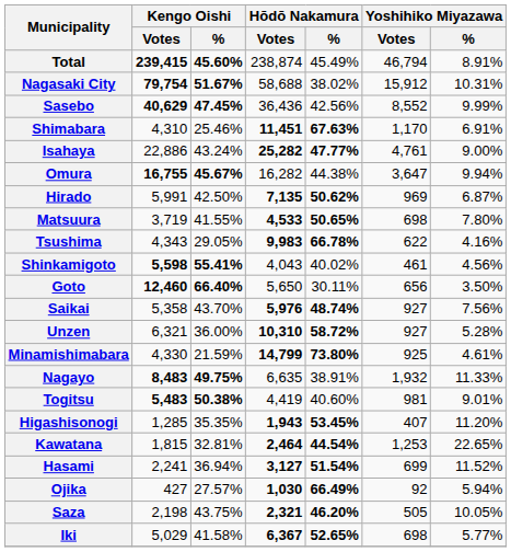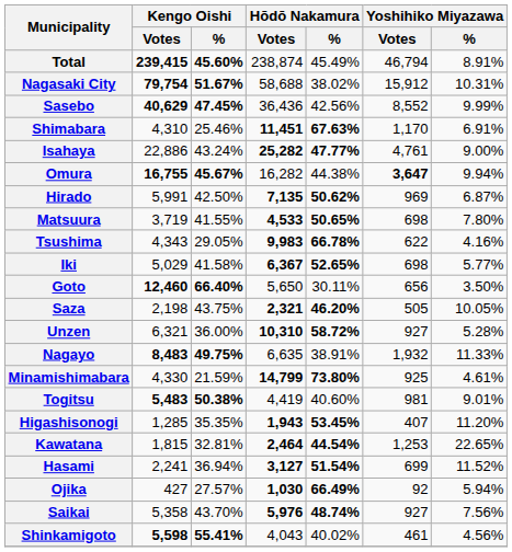 <table class="wikitable sortable" style="text-align:right; font-size:85%">
 <tr>
 <th rowspan="2">Municipality</th>
 <th colspan="2"><strong>Kengo Oishi</strong></th>
 <th colspan="2"><strong>Hōdō Nakamura</strong></th>
 <th colspan="2"><strong>Yoshihiko Miyazawa</strong></th>
 </tr>
 <tr>
 <th>Votes</th>
 <th>%</th>
 <th>Votes</th>
 <th>%</th>
 <th>Votes</th>
 <th>%</th>
 </tr>
 <tr>
 <th>Total</th>
 <td><strong>239,415</strong></td>
 <td><strong>45.60%</strong></td>
 <td>238,874</td>
 <td>45.49%</td>
 <td>46,794</td>
 <td>8.91%</td>
 </tr>
 <tr>
 <th><a href='#'>Nagasaki City</a></th>
 <td><strong>79,754</strong></td>
 <td><strong>51.67%</strong></td>
 <td>58,688</td>
 <td>38.02%</td>
 <td>15,912</td>
 <td>10.31%</td>
 </tr>
 <tr>
 <th><a href='#'>Sasebo</a></th>
 <td><strong>40,629</strong></td>
 <td><strong>47.45%</strong></td>
 <td>36,436</td>
 <td>42.56%</td>
 <td>8,552</td>
 <td>9.99%</td>
 </tr>
 <tr>
 <th><a href='#'>Shimabara</a></th>
 <td>4,310</td>
 <td>25.46%</td>
 <td><strong>11,451</strong></td>
 <td><strong>67.63%</strong></td>
 <td>1,170</td>
 <td>6.91%</td>
 </tr>
 <tr>
 <th><a href='#'>Isahaya</a></th>
 <td>22,886</td>
 <td>43.24%</td>
 <td><strong>25,282</strong></td>
 <td><strong>47.77%</strong></td>
 <td>4,761</td>
 <td>9.00%</td>
 </tr>
 <tr>
 <th><a href='#'>Omura</a></th>
 <td><strong>16,755</strong></td>
 <td><strong>45.67%</strong></td>
 <td>16,282</td>
 <td>44.38%</td>
-<td>3,647</td>
+<td><strong>3,647</strong></td>
 <td>9.94%</td>
 </tr>
 <tr>
 <th><a href='#'>Hirado</a></th>
 <td>5,991</td>
 <td>42.50%</td>
 <td><strong>7,135</strong></td>
 <td><strong>50.62%</strong></td>
 <td>969</td>
 <td>6.87%</td>
 </tr>
 <tr>
 <th><a href='#'>Matsuura</a></th>
 <td>3,719</td>
 <td>41.55%</td>
 <td><strong>4,533</strong></td>
 <td><strong>50.65%</strong></td>
 <td>698</td>
 <td>7.80%</td>
 </tr>
 <tr>
 <th><a href='#'>Tsushima</a></th>
 <td>4,343</td>
 <td>29.05%</td>
 <td><strong>9,983</strong></td>
 <td><strong>66.78%</strong></td>
 <td>622</td>
 <td>4.16%</td>
 </tr>
 <tr>
-<th><a href='#'>Shinkamigoto</a></th>
-<td><strong>5,598</strong></td>
-<td><strong>55.41%</strong></td>
-<td>4,043</td>
-<td>40.02%</td>
-<td>461</td>
-<td>4.56%</td>
+<th><a href='#'>Iki</a></th>
+<td>5,029</td>
+<td>41.58%</td>
+<td><strong>6,367</strong></td>
+<td><strong>52.65%</strong></td>
+<td>698</td>
+<td>5.77%</td>
 </tr>
 <tr>
 <th><a href='#'>Goto</a></th>
 <td><strong>12,460</strong></td>
 <td><strong>66.40%</strong></td>
 <td>5,650</td>
 <td>30.11%</td>
 <td>656</td>
 <td>3.50%</td>
 </tr>
 <tr>
-<th><a href='#'>Saikai</a></th>
-<td>5,358</td>
-<td>43.70%</td>
-<td><strong>5,976</strong></td>
-<td><strong>48.74%</strong></td>
-<td>927</td>
-<td>7.56%</td>
+<th><a href='#'>Saza</a></th>
+<td>2,198</td>
+<td>43.75%</td>
+<td><strong>2,321</strong></td>
+<td><strong>46.20%</strong></td>
+<td>505</td>
+<td>10.05%</td>
 </tr>
 <tr>
 <th><a href='#'>Unzen</a></th>
 <td>6,321</td>
 <td>36.00%</td>
 <td><strong>10,310</strong></td>
 <td><strong>58.72%</strong></td>
 <td>927</td>
 <td>5.28%</td>
 </tr>
 <tr>
+<th><a href='#'>Nagayo</a></th>
+<td><strong>8,483</strong></td>
+<td><strong>49.75%</strong></td>
+<td>6,635</td>
+<td>38.91%</td>
+<td>1,932</td>
+<td>11.33%</td>
+</tr>
+<tr>
 <th><a href='#'>Minamishimabara</a></th>
 <td>4,330</td>
 <td>21.59%</td>
 <td><strong>14,799</strong></td>
 <td><strong>73.80%</strong></td>
 <td>925</td>
 <td>4.61%</td>
-</tr>
-<tr>
-<th><a href='#'>Nagayo</a></th>
-<td><strong>8,483</strong></td>
-<td><strong>49.75%</strong></td>
-<td>6,635</td>
-<td>38.91%</td>
-<td>1,932</td>
-<td>11.33%</td>
 </tr>
 <tr>
 <th><a href='#'>Togitsu</a></th>
 <td><strong>5,483</strong></td>
 <td><strong>50.38%</strong></td>
 <td>4,419</td>
 <td>40.60%</td>
 <td>981</td>
 <td>9.01%</td>
 </tr>
 <tr>
 <th><a href='#'>Higashisonogi</a></th>
 <td>1,285</td>
 <td>35.35%</td>
 <td><strong>1,943</strong></td>
 <td><strong>53.45%</strong></td>
 <td>407</td>
 <td>11.20%</td>
 </tr>
 <tr>
 <th><a href='#'>Kawatana</a></th>
 <td>1,815</td>
 <td>32.81%</td>
 <td><strong>2,464</strong></td>
 <td><strong>44.54%</strong></td>
 <td>1,253</td>
 <td>22.65%</td>
 </tr>
 <tr>
 <th><a href='#'>Hasami</a></th>
 <td>2,241</td>
 <td>36.94%</td>
 <td><strong>3,127</strong></td>
 <td><strong>51.54%</strong></td>
 <td>699</td>
 <td>11.52%</td>
 </tr>
 <tr>
 <th><a href='#'>Ojika</a></th>
 <td>427</td>
 <td>27.57%</td>
 <td><strong>1,030</strong></td>
 <td><strong>66.49%</strong></td>
 <td>92</td>
 <td>5.94%</td>
 </tr>
 <tr>
-<th><a href='#'>Saza</a></th>
-<td>2,198</td>
-<td>43.75%</td>
-<td><strong>2,321</strong></td>
-<td><strong>46.20%</strong></td>
-<td>505</td>
-<td>10.05%</td>
+<th><a href='#'>Saikai</a></th>
+<td>5,358</td>
+<td>43.70%</td>
+<td><strong>5,976</strong></td>
+<td><strong>48.74%</strong></td>
+<td>927</td>
+<td>7.56%</td>
 </tr>
 <tr>
-<th><a href='#'>Iki</a></th>
-<td>5,029</td>
-<td>41.58%</td>
-<td><strong>6,367</strong></td>
-<td><strong>52.65%</strong></td>
-<td>698</td>
-<td>5.77%</td>
+<th><a href='#'>Shinkamigoto</a></th>
+<td><strong>5,598</strong></td>
+<td><strong>55.41%</strong></td>
+<td>4,043</td>
+<td>40.02%</td>
+<td>461</td>
+<td>4.56%</td>
 </tr>
 <tr>
 </tr>
 </table>
